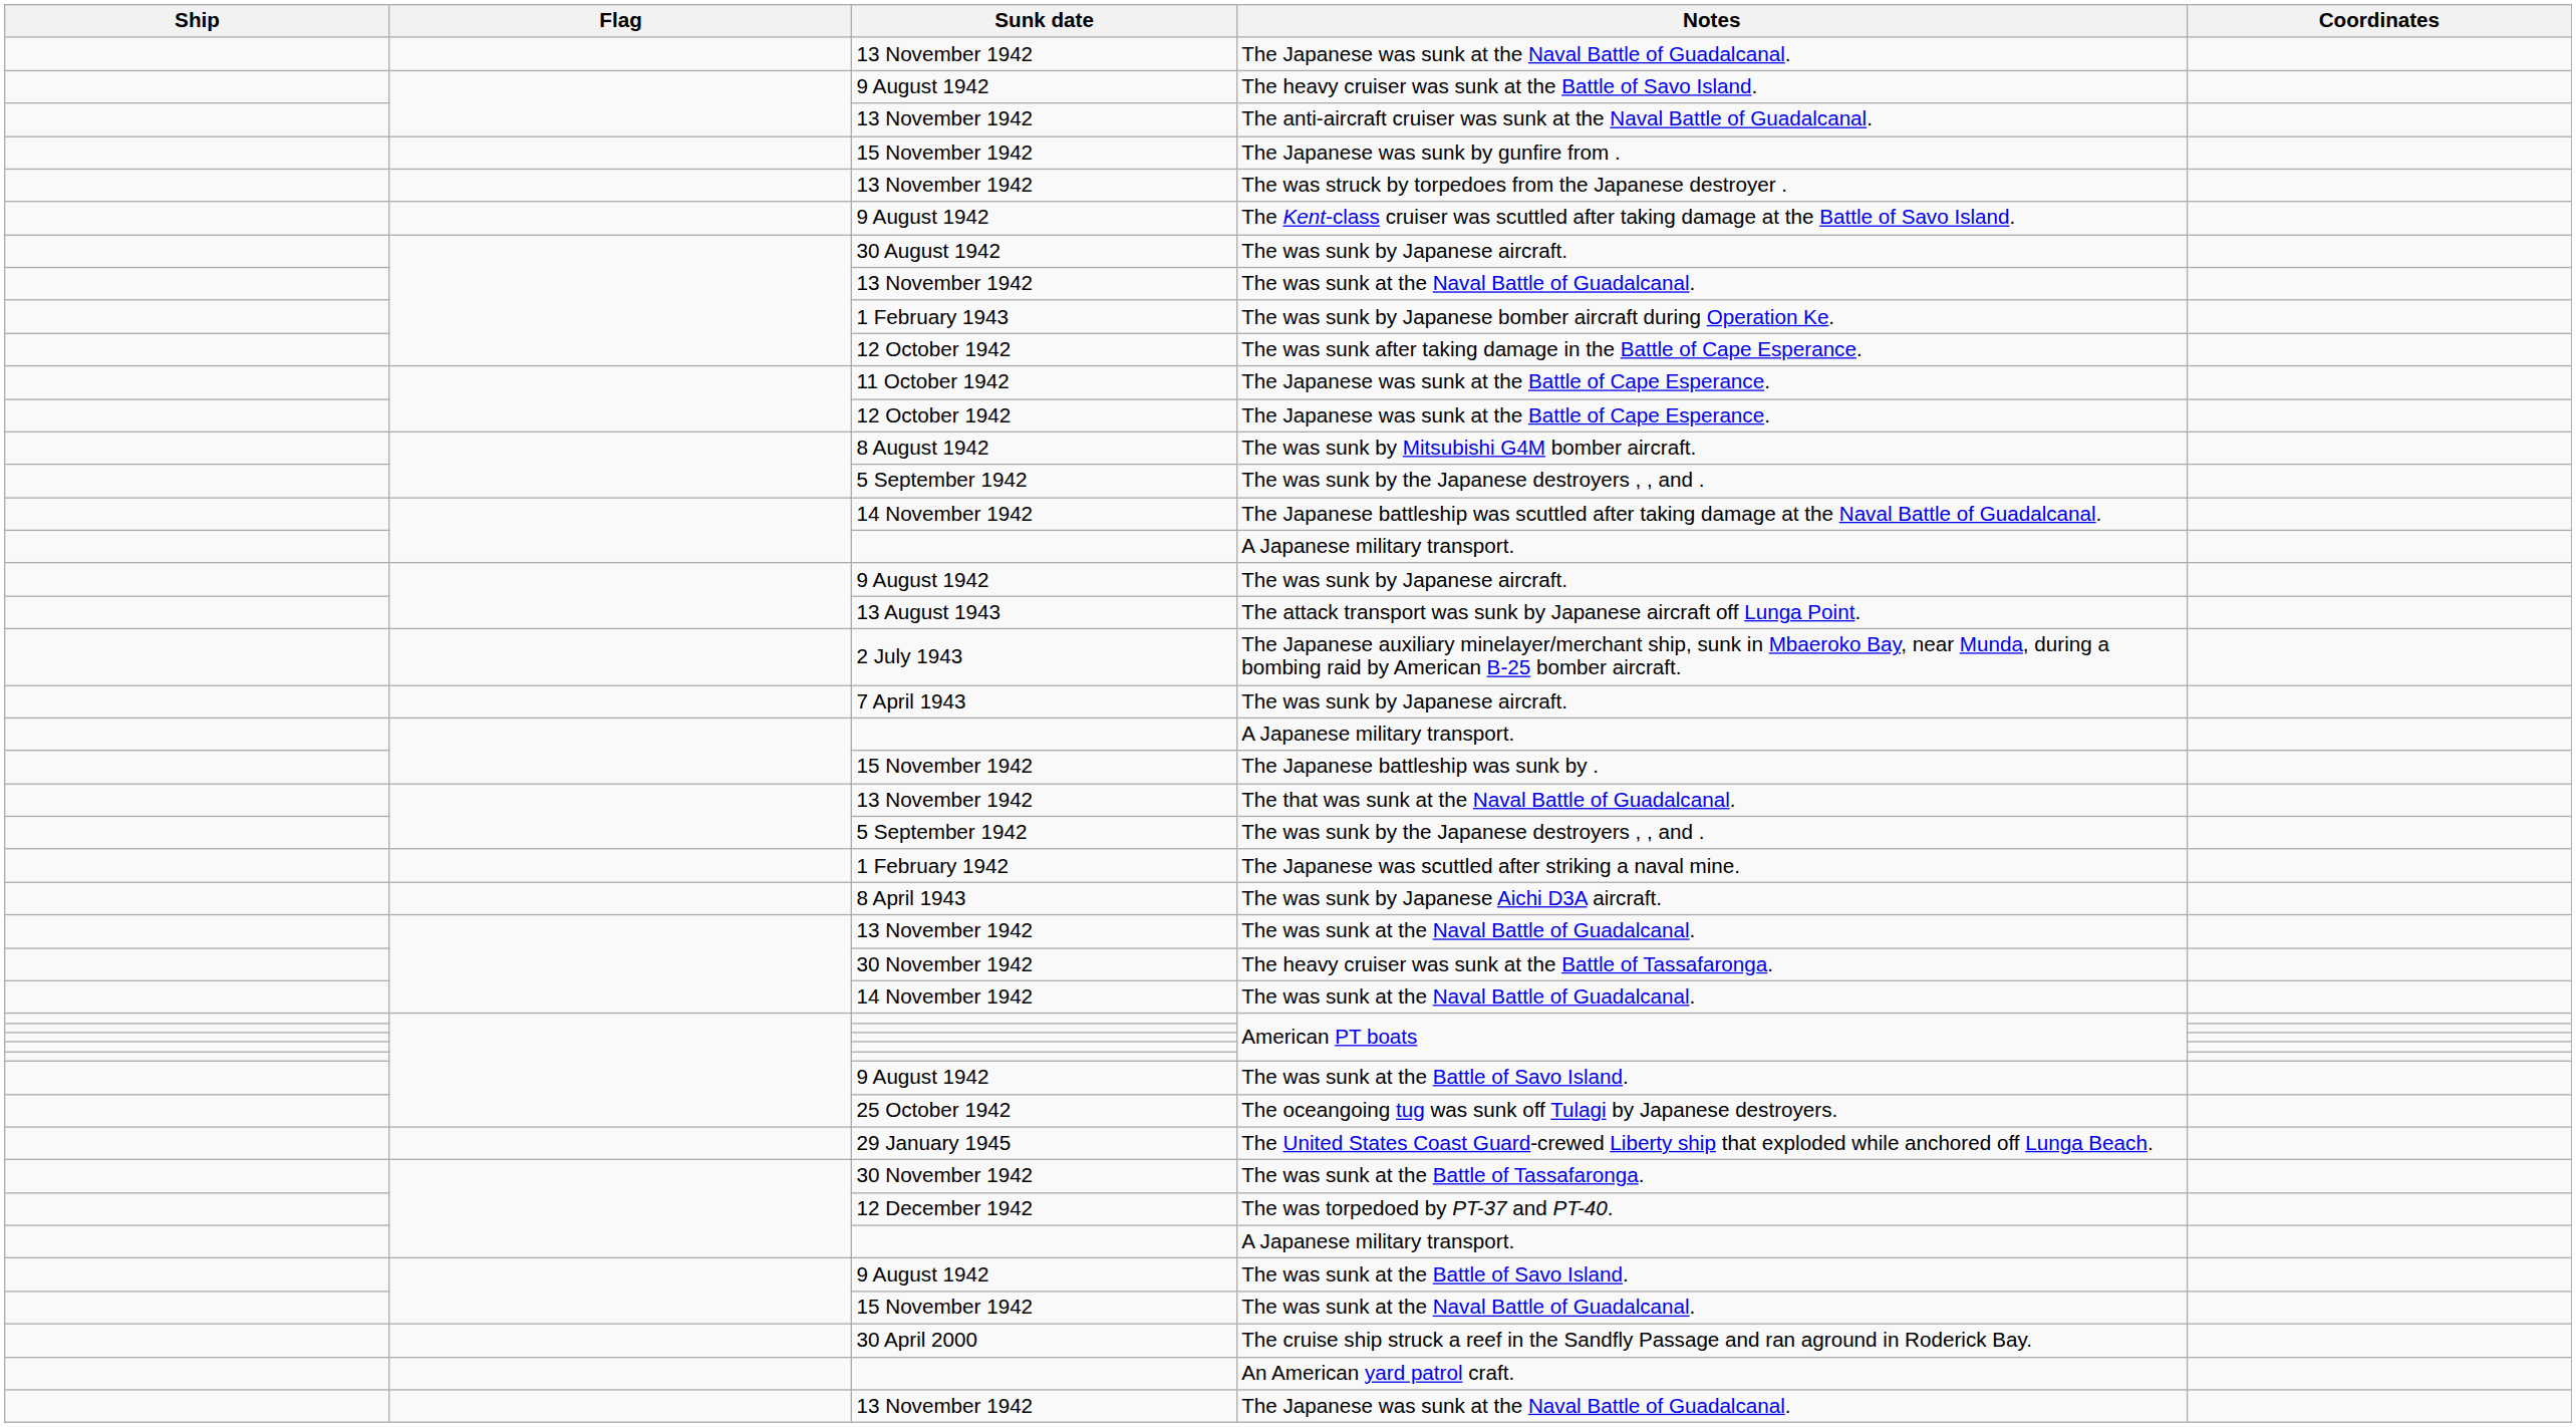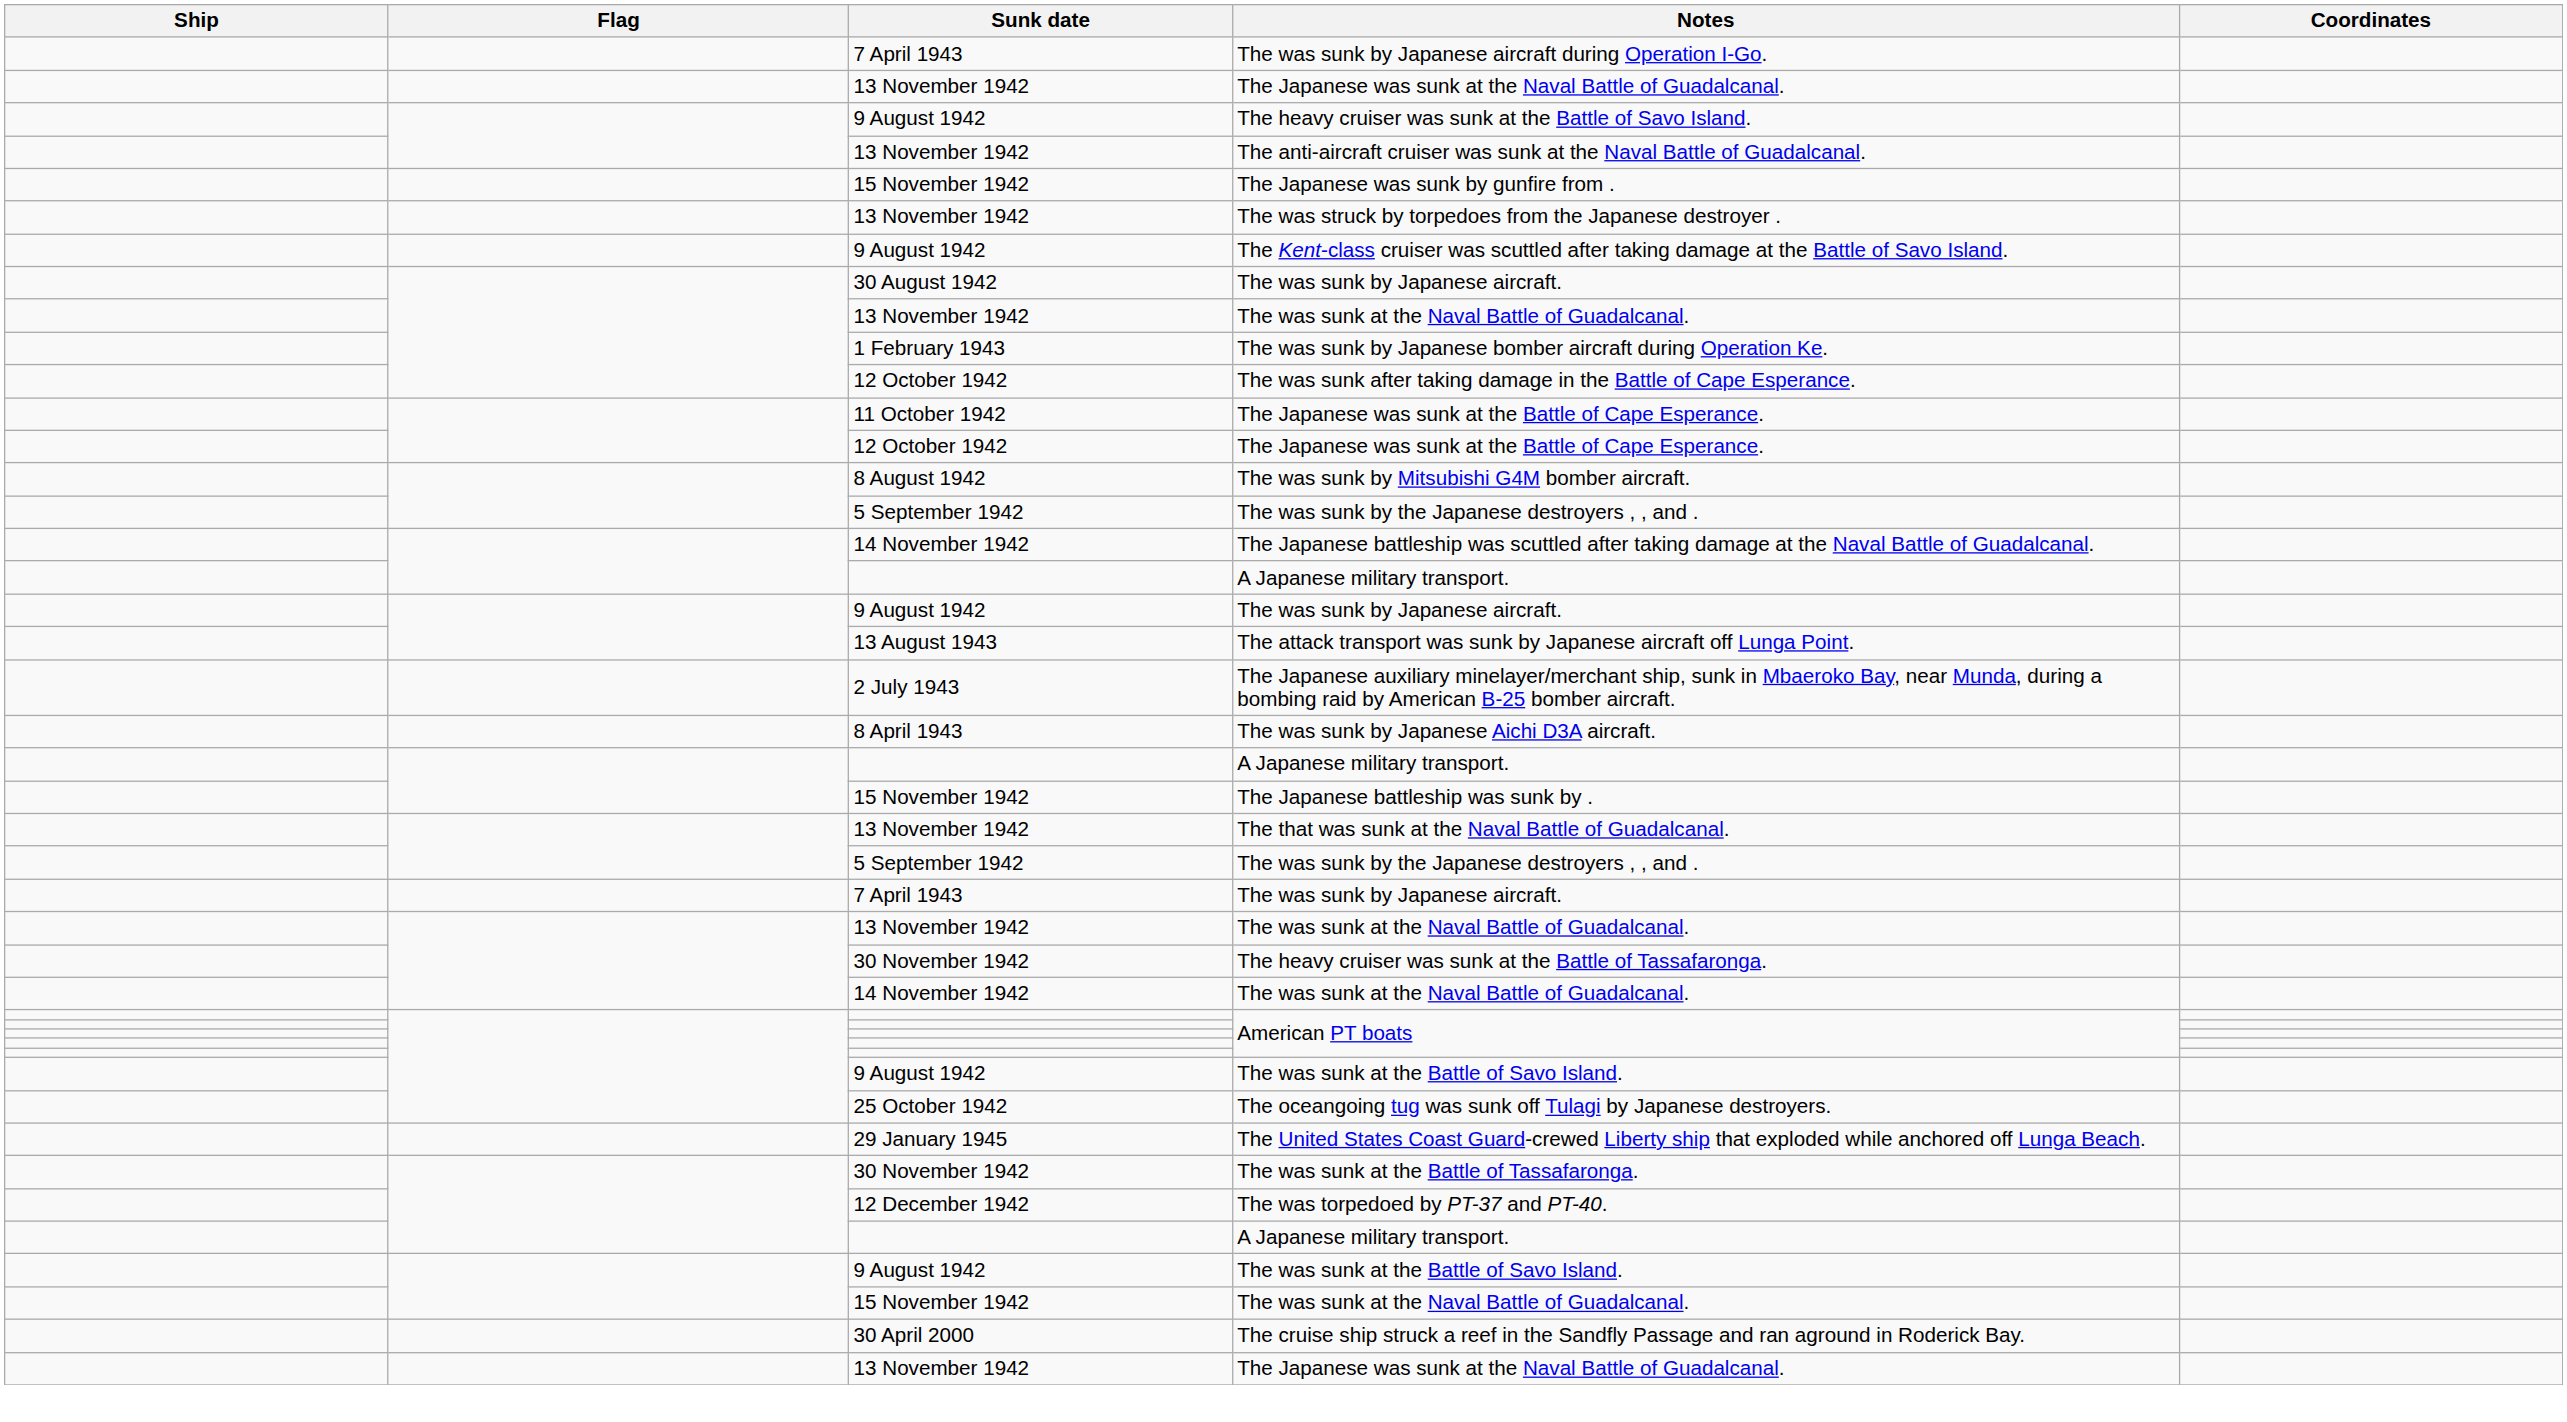 <table class="wikitable" style="width:100%" |>
 <tr>
 <th style="width:15%">Ship</th>
 <th style="width:18%">Flag</th>
 <th style="width:15%">Sunk date</th>
 <th style="width:37%">Notes</th>
 <th style="width:15%">Coordinates</th>
+</tr>
+<tr>
+<td></td>
+<td></td>
+<td>7 April 1943</td>
+<td>The  was sunk by Japanese aircraft during <a href='#'>Operation I-Go</a>.</td>
+<td></td>
 </tr>
 <tr>
 <td></td>
 <td></td>
 <td>13 November 1942</td>
 <td>The Japanese  was sunk at the <a href='#'>Naval Battle of Guadalcanal</a>.</td>
 <td></td>
 </tr>
 <tr>
 <td></td>
 <td rowspan="2"></td>
 <td>9 August 1942</td>
 <td>The  heavy cruiser was sunk at the <a href='#'>Battle of Savo Island</a>.</td>
 <td></td>
 </tr>
 <tr>
 <td></td>
 <td>13 November 1942</td>
 <td>The  anti-aircraft cruiser was sunk at the <a href='#'>Naval Battle of Guadalcanal</a>.</td>
 <td></td>
 </tr>
 <tr>
 <td></td>
 <td></td>
 <td>15 November 1942</td>
 <td>The Japanese  was sunk by gunfire from .</td>
 <td></td>
 </tr>
 <tr>
 <td></td>
 <td></td>
 <td>13 November 1942</td>
 <td>The  was struck by torpedoes from the Japanese destroyer .</td>
 <td></td>
 </tr>
 <tr>
 <td></td>
 <td></td>
 <td>9 August 1942</td>
 <td>The <a href='#'><em>Kent</em>-class</a> cruiser was scuttled after taking damage at the <a href='#'>Battle of Savo Island</a>.</td>
 <td></td>
 </tr>
 <tr>
 <td></td>
 <td rowspan="4"></td>
 <td>30 August 1942</td>
 <td>The  was sunk by Japanese aircraft.</td>
 <td></td>
 </tr>
 <tr>
 <td></td>
 <td>13 November 1942</td>
 <td>The  was sunk at the <a href='#'>Naval Battle of Guadalcanal</a>.</td>
 <td></td>
 </tr>
 <tr>
 <td></td>
 <td>1 February 1943</td>
 <td>The  was sunk by Japanese bomber aircraft during <a href='#'>Operation Ke</a>.</td>
 <td></td>
 </tr>
 <tr>
 <td></td>
 <td>12 October 1942</td>
 <td>The  was sunk after taking damage in the <a href='#'>Battle of Cape Esperance</a>.</td>
 <td></td>
 </tr>
 <tr>
 <td></td>
 <td rowspan="2"></td>
 <td>11 October 1942</td>
 <td>The Japanese  was sunk at the <a href='#'>Battle of Cape Esperance</a>.</td>
 <td></td>
 </tr>
 <tr>
 <td></td>
 <td>12 October 1942</td>
 <td>The Japanese  was sunk at the <a href='#'>Battle of Cape Esperance</a>.</td>
 <td></td>
 </tr>
 <tr>
 <td></td>
 <td rowspan="2"></td>
 <td>8 August 1942</td>
 <td>The  was sunk by <a href='#'>Mitsubishi G4M</a> bomber aircraft.</td>
 <td></td>
 </tr>
 <tr>
 <td></td>
 <td>5 September 1942</td>
 <td>The  was sunk by the Japanese destroyers , , and .</td>
 <td></td>
 </tr>
 <tr>
 <td></td>
 <td rowspan="2"></td>
 <td>14 November 1942</td>
 <td>The Japanese  battleship was scuttled after taking damage at the <a href='#'>Naval Battle of Guadalcanal</a>.</td>
 <td></td>
 </tr>
 <tr>
 <td></td>
 <td></td>
 <td>A Japanese military transport.</td>
 <td></td>
 </tr>
 <tr>
 <td></td>
 <td rowspan="2"></td>
 <td>9 August 1942</td>
 <td>The  was sunk by Japanese aircraft.</td>
 <td></td>
 </tr>
 <tr>
 <td></td>
 <td>13 August 1943</td>
 <td>The attack transport was sunk by Japanese aircraft off <a href='#'>Lunga Point</a>.</td>
 <td></td>
 </tr>
 <tr>
 <td></td>
 <td></td>
 <td>2 July 1943</td>
 <td>The Japanese auxiliary minelayer/merchant ship, sunk in <a href='#'>Mbaeroko Bay</a>, near <a href='#'>Munda</a>, during a bombing raid by American <a href='#'>B-25</a> bomber aircraft.</td>
 <td></td>
 </tr>
 <tr>
 <td></td>
 <td></td>
-<td>7 April 1943</td>
-<td>The  was sunk by Japanese aircraft.</td>
+<td>8 April 1943</td>
+<td>The  was sunk by Japanese <a href='#'>Aichi D3A</a> aircraft.</td>
 <td></td>
 </tr>
 <tr>
 <td></td>
 <td rowspan="2"></td>
 <td></td>
 <td>A Japanese military transport.</td>
 <td></td>
 </tr>
 <tr>
 <td></td>
 <td>15 November 1942</td>
 <td>The Japanese  battleship was sunk by .</td>
 <td></td>
 </tr>
 <tr>
 <td></td>
 <td rowspan="2"></td>
 <td>13 November 1942</td>
 <td>The  that was sunk at the <a href='#'>Naval Battle of Guadalcanal</a>.</td>
 <td></td>
 </tr>
 <tr>
 <td></td>
 <td>5 September 1942</td>
 <td>The  was sunk by the Japanese destroyers , , and .</td>
 <td></td>
 </tr>
 <tr>
 <td></td>
 <td></td>
-<td>1 February 1942</td>
-<td>The Japanese  was scuttled after striking a naval mine.</td>
-<td></td>
-</tr>
-<tr>
-<td></td>
-<td></td>
-<td>8 April 1943</td>
-<td>The  was sunk by Japanese <a href='#'>Aichi D3A</a> aircraft.</td>
+<td>7 April 1943</td>
+<td>The  was sunk by Japanese aircraft.</td>
 <td></td>
 </tr>
 <tr>
 <td></td>
 <td rowspan="3"></td>
 <td>13 November 1942</td>
 <td>The  was sunk at the <a href='#'>Naval Battle of Guadalcanal</a>.</td>
 <td></td>
 </tr>
 <tr>
 <td></td>
 <td>30 November 1942</td>
 <td>The  heavy cruiser was sunk at the <a href='#'>Battle of Tassafaronga</a>.</td>
 <td></td>
 </tr>
 <tr>
 <td></td>
 <td>14 November 1942</td>
 <td>The  was sunk at the <a href='#'>Naval Battle of Guadalcanal</a>.</td>
 <td></td>
 </tr>
 <tr>
 <td></td>
 <td rowspan="7"></td>
 <td></td>
 <td rowspan="5">American <a href='#'>PT boats</a></td>
 <td></td>
 </tr>
 <tr>
 <td></td>
 <td></td>
 <td></td>
 </tr>
 <tr>
 <td></td>
 <td></td>
 <td></td>
 </tr>
 <tr>
 <td></td>
 <td></td>
 <td></td>
 </tr>
 <tr>
 <td></td>
 <td></td>
 <td></td>
 </tr>
 <tr>
 <td></td>
 <td>9 August 1942</td>
 <td>The  was sunk at the <a href='#'>Battle of Savo Island</a>.</td>
 <td></td>
 </tr>
 <tr>
 <td></td>
 <td>25 October 1942</td>
 <td>The  oceangoing <a href='#'>tug</a> was sunk off <a href='#'>Tulagi</a> by Japanese destroyers.</td>
 <td></td>
 </tr>
 <tr>
 <td></td>
 <td></td>
 <td>29 January 1945</td>
 <td>The <a href='#'>United States Coast Guard</a>-crewed <a href='#'>Liberty ship</a> that exploded while anchored off <a href='#'>Lunga Beach</a>.</td>
 <td></td>
 </tr>
 <tr>
 <td></td>
 <td rowspan="3"></td>
 <td>30 November 1942</td>
 <td>The  was sunk at the <a href='#'>Battle of Tassafaronga</a>.</td>
 <td></td>
 </tr>
 <tr>
 <td></td>
 <td>12 December 1942</td>
 <td>The  was torpedoed by <em>PT-37</em> and <em>PT-40</em>.</td>
 <td></td>
 </tr>
 <tr>
 <td></td>
 <td></td>
 <td>A Japanese military transport.</td>
 <td></td>
 </tr>
 <tr>
 <td></td>
 <td rowspan="2"></td>
 <td>9 August 1942</td>
 <td>The  was sunk at the <a href='#'>Battle of Savo Island</a>.</td>
 <td></td>
 </tr>
 <tr>
 <td></td>
 <td>15 November 1942</td>
 <td>The  was sunk at the <a href='#'>Naval Battle of Guadalcanal</a>.</td>
 <td></td>
 </tr>
 <tr>
 <td></td>
 <td></td>
 <td>30 April 2000</td>
 <td>The cruise ship struck a reef in the Sandfly Passage and ran aground in Roderick Bay.</td>
 <td></td>
 </tr>
 <tr>
 <td></td>
 <td></td>
-<td></td>
-<td>An American <a href='#'>yard patrol</a> craft.</td>
-<td></td>
-</tr>
-<tr>
-<td></td>
-<td></td>
 <td>13 November 1942</td>
 <td>The Japanese  was sunk at the <a href='#'>Naval Battle of Guadalcanal</a>.</td>
 <td></td>
 </tr>
 </table>
